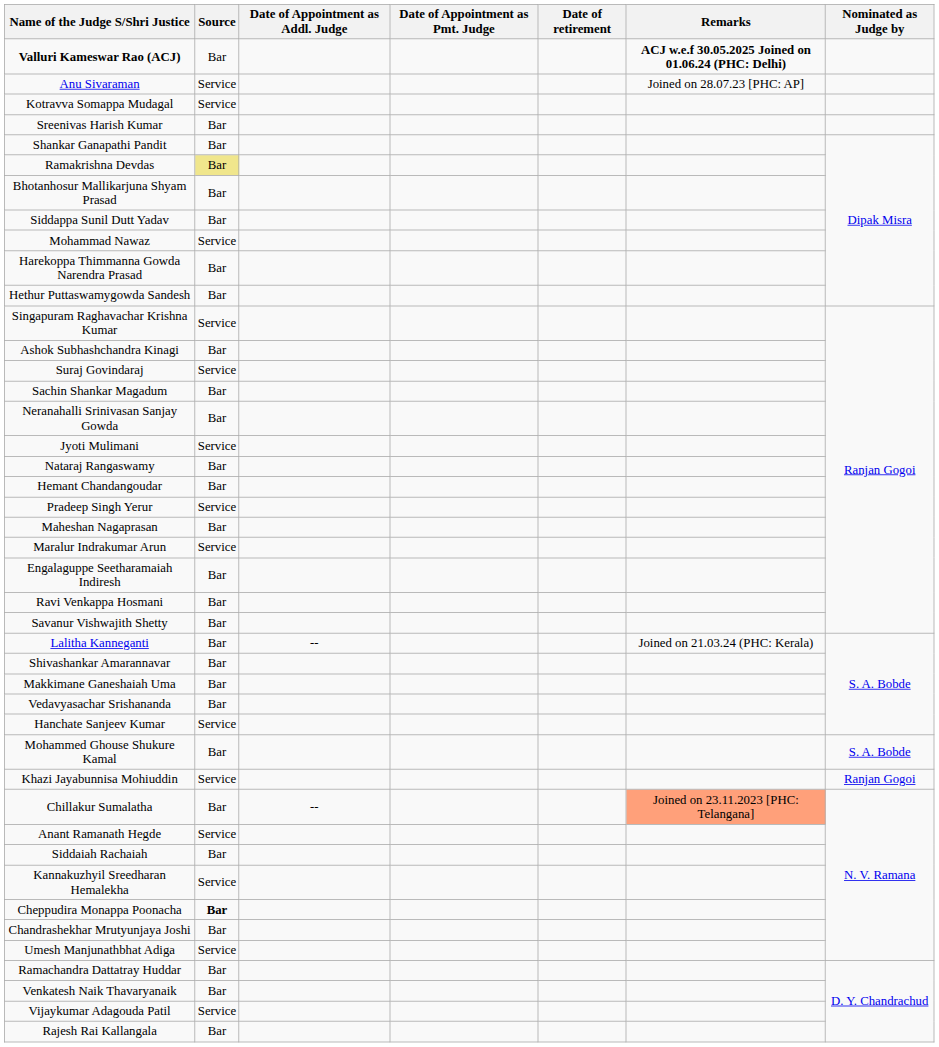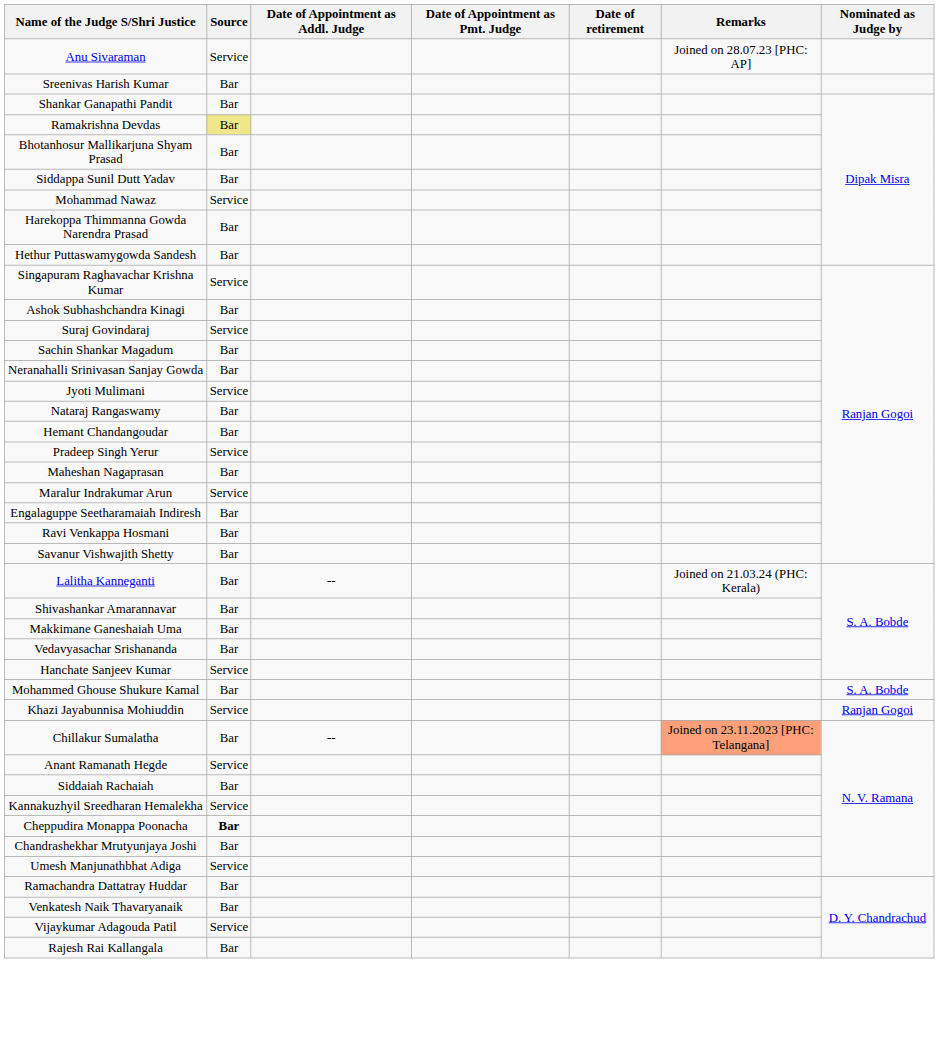 <table class="wikitable sortable static-row-numbers static-row-header" style="text-align:center" width="92%">
 <tr>
 <th>Name of the Judge S/Shri Justice</th>
 <th>Source</th>
 <th>Date of Appointment as Addl. Judge</th>
 <th>Date of Appointment as Pmt. Judge</th>
 <th>Date of retirement</th>
 <th>Remarks</th>
 <th>Nominated as Judge by</th>
 </tr>
 <tr>
-<td><strong>Valluri Kameswar Rao (ACJ)</strong></td>
-<td>Bar</td>
-<td></td>
-<td></td>
-<td></td>
-<td><strong>ACJ w.e.f 30.05.2025</strong> <b> Joined on 01.06.24 (PHC: Delhi)</td>
-<td></td>
-</tr>
-<tr>
 <td><a href='#'>Anu Sivaraman</a></td>
 <td>Service</td>
 <td></td>
 <td></td>
 <td></td>
 <td>Joined on 28.07.23 [PHC: AP]</td>
-<td></td>
-</tr>
-<tr>
-<td>Kotravva Somappa Mudagal</td>
-<td>Service</td>
-<td></td>
-<td></td>
-<td></td>
-<td></td>
 <td></td>
 </tr>
 <tr>
 <td>Sreenivas Harish Kumar</td>
 <td>Bar</td>
 <td></td>
 <td></td>
 <td></td>
 <td></td>
 <td></td>
 </tr>
 <tr>
 <td>Shankar Ganapathi Pandit</td>
 <td>Bar</td>
 <td></td>
 <td></td>
 <td></td>
 <td></td>
 <td rowspan="7"><a href='#'>Dipak Misra</a></td>
 </tr>
 <tr>
 <td>Ramakrishna Devdas</td>
 <td style="background: khaki;">Bar</td>
 <td></td>
 <td></td>
 <td></td>
 <td></td>
 </tr>
 <tr>
 <td>Bhotanhosur Mallikarjuna Shyam Prasad</td>
 <td>Bar</td>
 <td></td>
 <td></td>
 <td></td>
 <td></td>
 </tr>
 <tr>
 <td>Siddappa Sunil Dutt Yadav</td>
 <td>Bar</td>
 <td></td>
 <td></td>
 <td></td>
 <td></td>
 </tr>
 <tr>
 <td>Mohammad Nawaz</td>
 <td>Service</td>
 <td></td>
 <td></td>
 <td></td>
 <td></td>
 </tr>
 <tr>
 <td>Harekoppa Thimmanna Gowda Narendra Prasad</td>
 <td>Bar</td>
 <td></td>
 <td></td>
 <td></td>
 <td></td>
 </tr>
 <tr>
 <td>Hethur Puttaswamygowda Sandesh</td>
 <td>Bar</td>
 <td></td>
 <td></td>
 <td></td>
 <td></td>
 </tr>
 <tr>
 <td>Singapuram Raghavachar Krishna Kumar</td>
 <td>Service</td>
 <td></td>
 <td></td>
 <td></td>
 <td></td>
 <td rowspan="14"><a href='#'>Ranjan Gogoi</a></td>
 </tr>
 <tr>
 <td>Ashok Subhashchandra Kinagi</td>
 <td>Bar</td>
 <td></td>
 <td></td>
 <td></td>
 <td></td>
 </tr>
 <tr>
 <td>Suraj Govindaraj</td>
 <td>Service</td>
 <td></td>
 <td></td>
 <td></td>
 <td></td>
 </tr>
 <tr>
 <td>Sachin Shankar Magadum</td>
 <td>Bar</td>
 <td></td>
 <td></td>
 <td></td>
 <td></td>
 </tr>
 <tr>
 <td>Neranahalli Srinivasan Sanjay Gowda</td>
 <td>Bar</td>
 <td></td>
 <td></td>
 <td></td>
 <td></td>
 </tr>
 <tr>
 <td>Jyoti Mulimani</td>
 <td>Service</td>
 <td></td>
 <td></td>
 <td></td>
 <td></td>
 </tr>
 <tr>
 <td>Nataraj Rangaswamy</td>
 <td>Bar</td>
 <td></td>
 <td></td>
 <td></td>
 <td></td>
 </tr>
 <tr>
 <td>Hemant Chandangoudar</td>
 <td>Bar</td>
 <td></td>
 <td></td>
 <td></td>
 <td></td>
 </tr>
 <tr>
 <td>Pradeep Singh Yerur</td>
 <td>Service</td>
 <td></td>
 <td></td>
 <td></td>
 <td></td>
 </tr>
 <tr>
 <td>Maheshan Nagaprasan</td>
 <td>Bar</td>
 <td></td>
 <td></td>
 <td></td>
 <td></td>
 </tr>
 <tr>
 <td>Maralur Indrakumar Arun</td>
 <td>Service</td>
 <td></td>
 <td></td>
 <td></td>
 <td></td>
 </tr>
 <tr>
 <td>Engalaguppe Seetharamaiah Indiresh</td>
 <td>Bar</td>
 <td></td>
 <td></td>
 <td></td>
 <td></td>
 </tr>
 <tr>
 <td>Ravi Venkappa Hosmani</td>
 <td>Bar</td>
 <td></td>
 <td></td>
 <td></td>
 <td></td>
 </tr>
 <tr>
 <td>Savanur Vishwajith Shetty</td>
 <td>Bar</td>
 <td></td>
 <td></td>
 <td></td>
 <td></td>
 </tr>
 <tr>
 <td><a href='#'>Lalitha Kanneganti</a></td>
 <td>Bar</td>
 <td>--</td>
 <td></td>
 <td></td>
 <td>Joined on 21.03.24 (PHC: Kerala)</td>
 <td rowspan="5"><a href='#'>S. A. Bobde</a></td>
 </tr>
 <tr>
 <td>Shivashankar Amarannavar</td>
 <td>Bar</td>
 <td></td>
 <td></td>
 <td></td>
 <td></td>
 </tr>
 <tr>
 <td>Makkimane Ganeshaiah Uma</td>
 <td>Bar</td>
 <td></td>
 <td></td>
 <td></td>
 <td></td>
 </tr>
 <tr>
 <td>Vedavyasachar Srishananda</td>
 <td>Bar</td>
 <td></td>
 <td></td>
 <td></td>
 <td></td>
 </tr>
 <tr>
 <td>Hanchate Sanjeev Kumar</td>
 <td>Service</td>
 <td></td>
 <td></td>
 <td></td>
 <td></td>
 </tr>
 <tr>
 <td>Mohammed Ghouse Shukure Kamal</td>
 <td>Bar</td>
 <td></td>
 <td></td>
 <td></td>
 <td></td>
 <td><a href='#'>S. A. Bobde</a></td>
 </tr>
 <tr>
 <td>Khazi Jayabunnisa Mohiuddin</td>
 <td>Service</td>
 <td></td>
 <td></td>
 <td></td>
 <td></td>
 <td><a href='#'>Ranjan Gogoi</a></td>
 </tr>
 <tr>
 <td>Chillakur Sumalatha</td>
 <td>Bar</td>
 <td>--</td>
 <td></td>
 <td></td>
 <td style="background: lightsalmon;">Joined on 23.11.2023 [PHC: Telangana]</td>
 <td rowspan="7"><a href='#'>N. V. Ramana</a></td>
 </tr>
 <tr>
 <td>Anant Ramanath Hegde</td>
 <td>Service</td>
 <td></td>
 <td></td>
 <td></td>
 <td></td>
 </tr>
 <tr>
 <td>Siddaiah Rachaiah</td>
 <td>Bar</td>
 <td></td>
 <td></td>
 <td></td>
 <td></td>
 </tr>
 <tr>
 <td>Kannakuzhyil Sreedharan Hemalekha</td>
 <td>Service</td>
 <td></td>
 <td></td>
 <td></td>
 <td></td>
 </tr>
 <tr>
 <td>Cheppudira Monappa Poonacha</td>
 <td><strong>Bar</strong></td>
 <td></td>
 <td></td>
 <td></td>
 <td></td>
 </tr>
 <tr>
 <td>Chandrashekhar Mrutyunjaya Joshi</td>
 <td>Bar</td>
 <td></td>
 <td></td>
 <td></td>
 <td></td>
 </tr>
 <tr>
 <td>Umesh Manjunathbhat Adiga</td>
 <td>Service</td>
 <td></td>
 <td></td>
 <td></td>
 <td></td>
 </tr>
 <tr>
 <td>Ramachandra Dattatray Huddar</td>
 <td>Bar</td>
 <td></td>
 <td></td>
 <td></td>
 <td></td>
 <td rowspan="4"><a href='#'>D. Y. Chandrachud</a></td>
 </tr>
 <tr>
 <td>Venkatesh Naik Thavaryanaik</td>
 <td>Bar</td>
 <td></td>
 <td></td>
 <td></td>
 <td></td>
 </tr>
 <tr>
 <td>Vijaykumar Adagouda Patil</td>
 <td>Service</td>
 <td></td>
 <td></td>
 <td></td>
 <td></td>
 </tr>
 <tr>
 <td>Rajesh Rai Kallangala</td>
 <td>Bar</td>
 <td></td>
 <td></td>
 <td></td>
 <td></td>
 </tr>
 </table>
